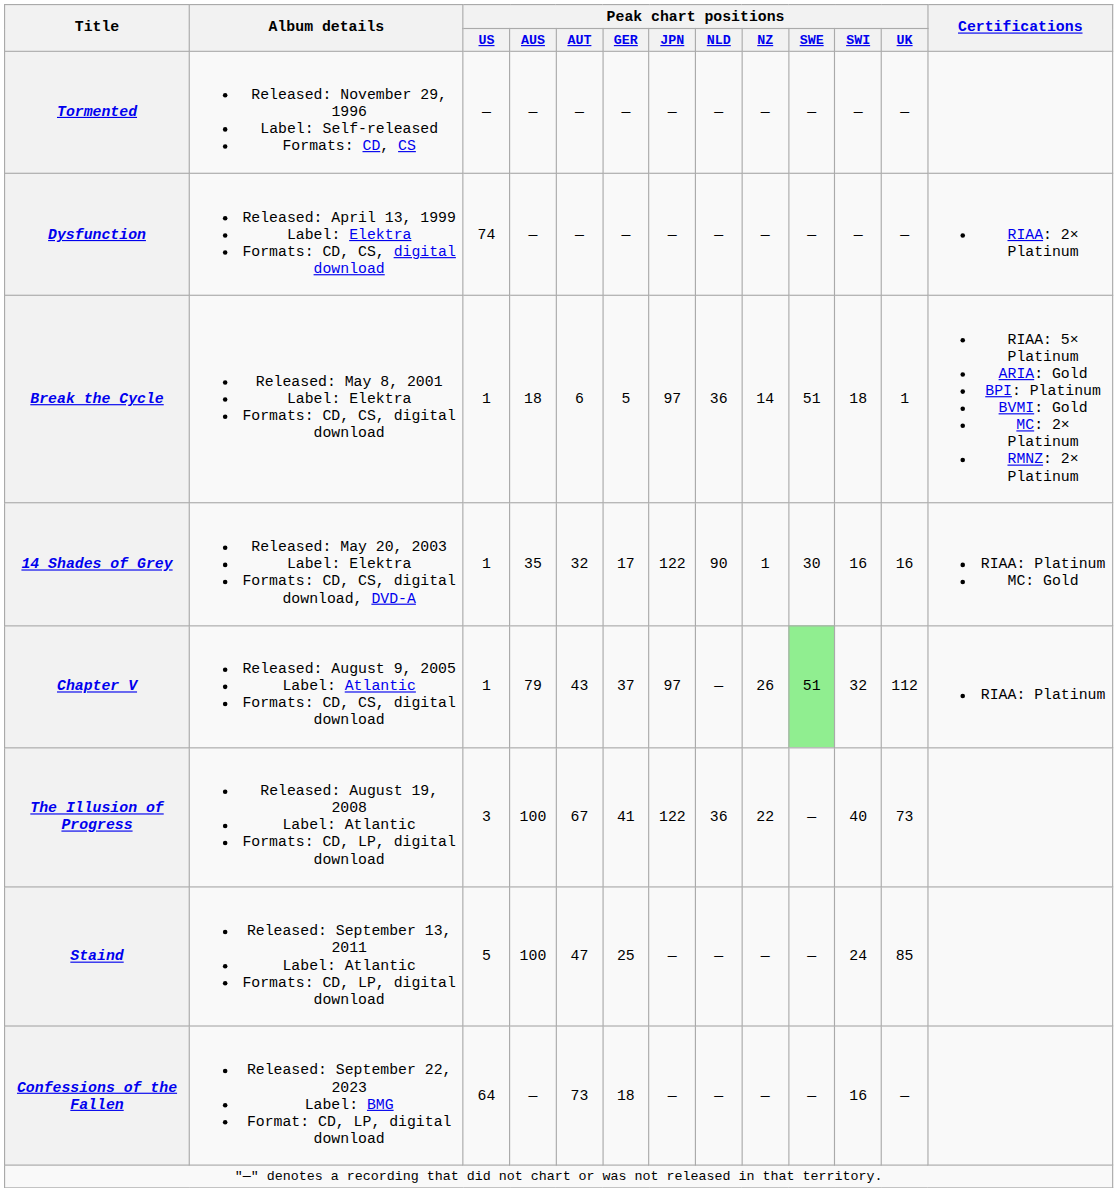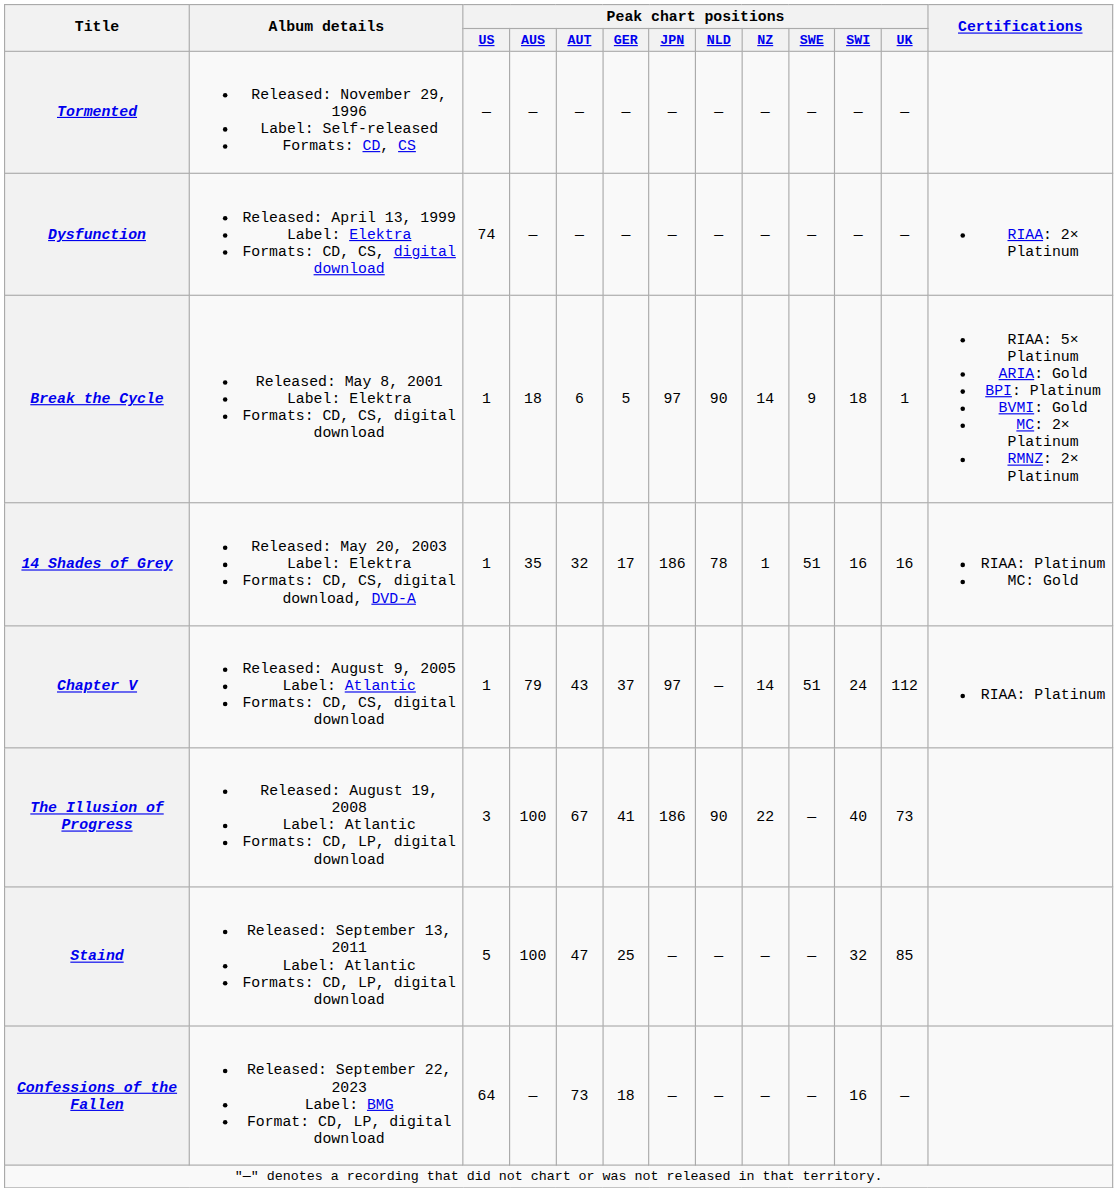 <table class="wikitable plainrowheaders" style="text-align:center;">
 <tr>
 <th scope="col" rowspan="2" style="width:12em;">Title</th>
 <th scope="col" rowspan="2" style="width:18em;">Album details</th>
 <th scope="col" colspan="10">Peak chart positions</th>
 <th scope="col" rowspan="2" style="width:12em;"><a href='#'>Certifications</a></th>
 </tr>
 <tr>
 <th scope="col" style="width:3em;font-size:90%;"><a href='#'>US</a><br></th>
 <th scope="col" style="width:3em;font-size:90%;"><a href='#'>AUS</a><br></th>
 <th scope="col" style="width:3em;font-size:90%;"><a href='#'>AUT</a><br></th>
 <th scope="col" style="width:3em;font-size:90%;"><a href='#'>GER</a><br></th>
 <th scope="col" style="width:3em;font-size:90%;"><a href='#'>JPN</a><br></th>
 <th scope="col" style="width:3em;font-size:90%;"><a href='#'>NLD</a><br></th>
 <th scope="col" style="width:3em;font-size:90%;"><a href='#'>NZ</a><br></th>
 <th scope="col" style="width:3em;font-size:90%;"><a href='#'>SWE</a><br></th>
 <th scope="col" style="width:3em;font-size:90%;"><a href='#'>SWI</a><br></th>
 <th scope="col" style="width:3em;font-size:90%;"><a href='#'>UK</a><br></th>
 </tr>
 <tr>
 <th scope="row"><em><a href='#'>Tormented</a></em></th>
 <td><br><ul><li>Released: November 29, 1996</li><li>Label: Self-released</li><li>Formats: <a href='#'>CD</a>, <a href='#'>CS</a></li></ul></td>
 <td>—</td>
 <td>—</td>
 <td>—</td>
 <td>—</td>
 <td>—</td>
 <td>—</td>
 <td>—</td>
 <td>—</td>
 <td>—</td>
 <td>—</td>
 <td></td>
 </tr>
 <tr>
 <th scope="row"><em><a href='#'>Dysfunction</a></em></th>
 <td><br><ul><li>Released: April 13, 1999</li><li>Label: <a href='#'>Elektra</a></li><li>Formats: CD, CS, <a href='#'>digital download</a></li></ul></td>
 <td>74</td>
 <td>—</td>
 <td>—</td>
 <td>—</td>
 <td>—</td>
 <td>—</td>
 <td>—</td>
 <td>—</td>
 <td>—</td>
 <td>—</td>
 <td><br><ul><li><a href='#'>RIAA</a>: 2× Platinum</li></ul></td>
 </tr>
 <tr>
 <th scope="row"><em><a href='#'>Break the Cycle</a></em></th>
 <td><br><ul><li>Released: May 8, 2001</li><li>Label: Elektra</li><li>Formats: CD, CS, digital download</li></ul></td>
 <td>1</td>
 <td>18</td>
 <td>6</td>
 <td>5</td>
 <td>97</td>
-<td>36</td>
+<td>90</td>
 <td>14</td>
-<td>51</td>
+<td>9</td>
 <td>18</td>
 <td>1</td>
 <td><br><ul><li>RIAA: 5× Platinum</li><li><a href='#'>ARIA</a>: Gold</li><li><a href='#'>BPI</a>: Platinum</li><li><a href='#'>BVMI</a>: Gold</li><li><a href='#'>MC</a>: 2× Platinum</li><li><a href='#'>RMNZ</a>: 2× Platinum</li></ul></td>
 </tr>
 <tr>
 <th scope="row"><em><a href='#'>14 Shades of Grey</a></em></th>
 <td><br><ul><li>Released: May 20, 2003</li><li>Label: Elektra</li><li>Formats: CD, CS, digital download, <a href='#'>DVD-A</a></li></ul></td>
 <td>1</td>
 <td>35</td>
 <td>32</td>
 <td>17</td>
-<td>122</td>
-<td>90</td>
+<td>186</td>
+<td>78</td>
 <td>1</td>
-<td>30</td>
+<td>51</td>
 <td>16</td>
 <td>16</td>
 <td><br><ul><li>RIAA: Platinum</li><li>MC: Gold</li></ul></td>
 </tr>
 <tr>
 <th scope="row"><em><a href='#'>Chapter V</a></em></th>
 <td><br><ul><li>Released: August 9, 2005</li><li>Label: <a href='#'>Atlantic</a></li><li>Formats: CD, CS, digital download</li></ul></td>
 <td>1</td>
 <td>79</td>
 <td>43</td>
 <td>37</td>
 <td>97</td>
 <td>—</td>
-<td>26</td>
-<td style="background: lightgreen;">51</td>
-<td>32</td>
+<td>14</td>
+<td>51</td>
+<td>24</td>
 <td>112</td>
 <td><br><ul><li>RIAA: Platinum</li></ul></td>
 </tr>
 <tr>
 <th scope="row"><em><a href='#'>The Illusion of Progress</a></em></th>
 <td><br><ul><li>Released: August 19, 2008</li><li>Label: Atlantic</li><li>Formats: CD, LP, digital download</li></ul></td>
 <td>3</td>
 <td>100</td>
 <td>67</td>
 <td>41</td>
-<td>122</td>
-<td>36</td>
+<td>186</td>
+<td>90</td>
 <td>22</td>
 <td>—</td>
 <td>40</td>
 <td>73</td>
 <td></td>
 </tr>
 <tr>
 <th scope="row"><em><a href='#'>Staind</a></em></th>
 <td><br><ul><li>Released: September 13, 2011</li><li>Label: Atlantic</li><li>Formats: CD, LP, digital download</li></ul></td>
 <td>5</td>
 <td>100</td>
 <td>47</td>
 <td>25</td>
 <td>—</td>
 <td>—</td>
 <td>—</td>
 <td>—</td>
-<td>24</td>
+<td>32</td>
 <td>85</td>
 <td></td>
 </tr>
 <tr>
 <th scope="row"><em><a href='#'>Confessions of the Fallen</a></em></th>
 <td><br><ul><li>Released: September 22, 2023</li><li>Label: <a href='#'>BMG</a></li><li>Format: CD, LP, digital download</li></ul></td>
 <td> 64</td>
 <td>—</td>
 <td>73<br></td>
 <td>18</td>
 <td>—</td>
 <td>—</td>
 <td>—</td>
 <td>—</td>
 <td>16</td>
 <td>—</td>
 <td></td>
 </tr>
 <tr>
 <td colspan="15" style="font-size:90%">"—" denotes a recording that did not chart or was not released in that territory.</td>
 </tr>
 </table>
